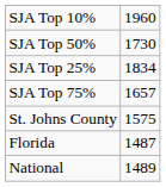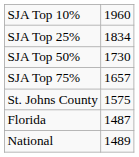 <table class="wikitable">
 <tr>
 <td>SJA Top 10%</td>
 <td>1960</td>
 </tr>
 <tr>
+<td>SJA Top 25%</td>
+<td>1834</td>
+</tr>
+<tr>
 <td>SJA Top 50%</td>
 <td>1730</td>
-</tr>
-<tr>
-<td>SJA Top 25%</td>
-<td>1834</td>
 </tr>
 <tr>
 <td>SJA Top 75%</td>
 <td>1657</td>
 </tr>
 <tr>
 <td>St. Johns County</td>
 <td>1575</td>
 </tr>
 <tr>
 <td>Florida</td>
 <td>1487</td>
 </tr>
 <tr>
 <td>National</td>
 <td>1489</td>
 </tr>
 </table>
